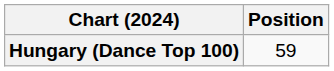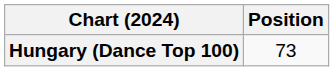 <table class="wikitable sortable plainrowheaders" style="text-align:center">
 <tr>
 <th scope="col">Chart (2024)</th>
 <th scope="col">Position</th>
 </tr>
 <tr>
 <th scope="row">Hungary (Dance Top 100)</th>
-<td>59</td>
+<td>73</td>
 </tr>
 </table>
